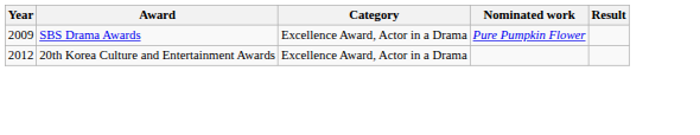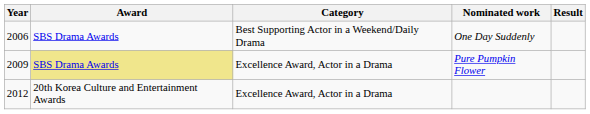 <table class="wikitable">
 <tr>
 <th width=10>Year</th>
 <th>Award</th>
 <th>Category</th>
 <th>Nominated work</th>
 <th>Result</th>
 </tr>
 <tr>
+<td>2006</td>
+<td><a href='#'>SBS Drama Awards</a></td>
+<td>Best Supporting Actor in a Weekend/Daily Drama</td>
+<td><em>One Day Suddenly</em></td>
+<td></td>
+</tr>
+<tr>
 <td>2009</td>
-<td><a href='#'>SBS Drama Awards</a></td>
+<td style="background: khaki;"><a href='#'>SBS Drama Awards</a></td>
 <td>Excellence Award, Actor in a Drama</td>
 <td><em><a href='#'>Pure Pumpkin Flower</a></em></td>
 <td></td>
 </tr>
 <tr>
 <td>2012</td>
 <td>20th Korea Culture and Entertainment Awards</td>
 <td>Excellence Award, Actor in a Drama</td>
 <td></td>
 <td></td>
 </tr>
 </table>
